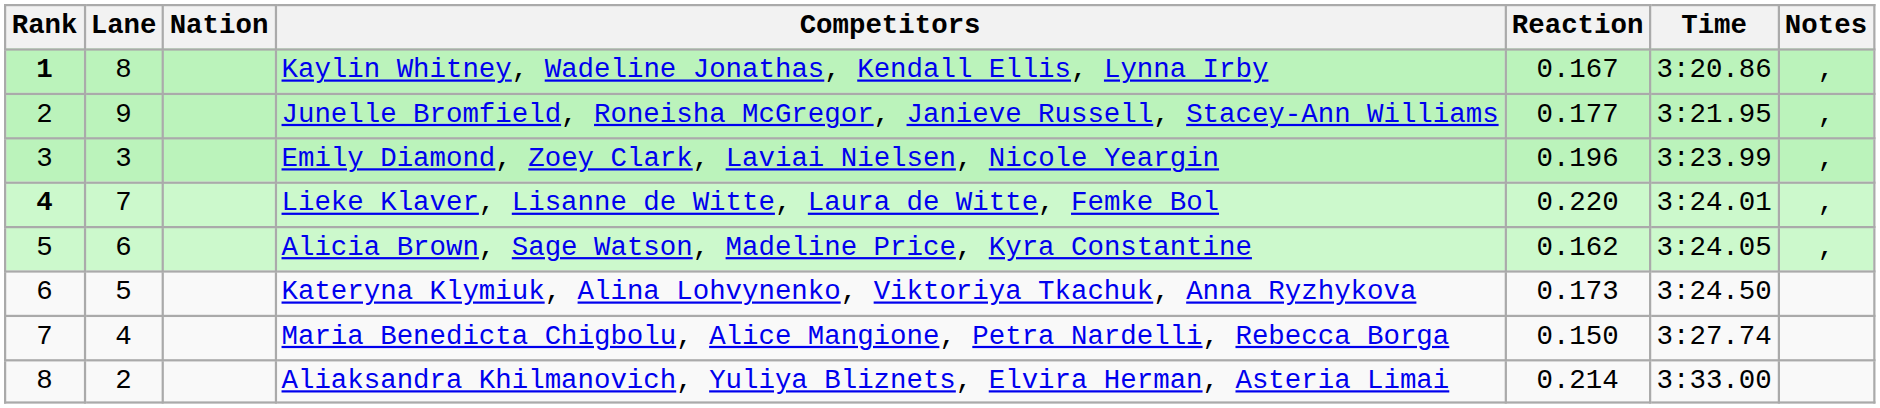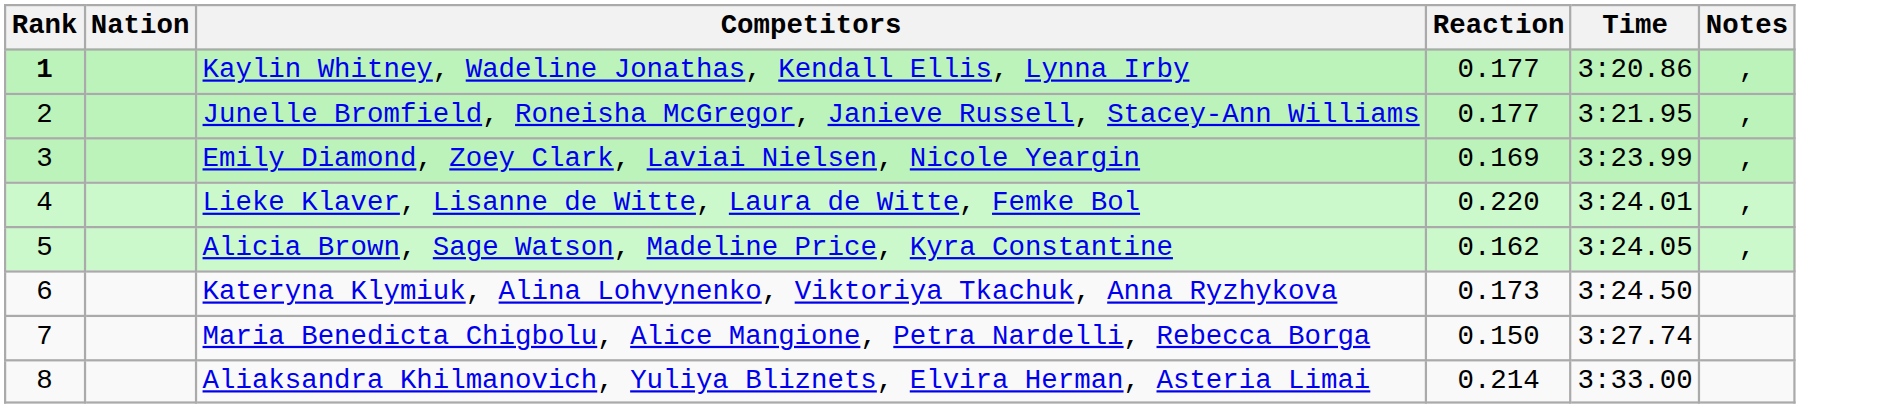 <table class="wikitable sortable" style="text-align:center; font-size:95%">
 <tr>
 <th>Rank</th>
-<th>Lane</th>
 <th>Nation</th>
 <th>Competitors</th>
 <th>Reaction</th>
 <th>Time</th>
 <th>Notes</th>
 </tr>
 <tr bgcolor=bbf3bb>
 <td><strong>1</strong></td>
-<td>8</td>
 <td align=left></td>
 <td align=left><a href='#'>Kaylin Whitney</a>, <a href='#'>Wadeline Jonathas</a>, <a href='#'>Kendall Ellis</a>, <a href='#'>Lynna Irby</a></td>
-<td>0.167</td>
+<td>0.177</td>
 <td>3:20.86</td>
 <td>, </td>
 </tr>
 <tr bgcolor=bbf3bb>
 <td>2</td>
-<td>9</td>
 <td align=left></td>
 <td align=left><a href='#'>Junelle Bromfield</a>, <a href='#'>Roneisha McGregor</a>, <a href='#'>Janieve Russell</a>, <a href='#'>Stacey-Ann Williams</a></td>
 <td>0.177</td>
 <td>3:21.95</td>
 <td>, </td>
 </tr>
 <tr bgcolor=bbf3bb>
 <td>3</td>
-<td>3</td>
 <td align=left></td>
 <td align=left><a href='#'>Emily Diamond</a>, <a href='#'>Zoey Clark</a>, <a href='#'>Laviai Nielsen</a>, <a href='#'>Nicole Yeargin</a></td>
-<td>0.196</td>
+<td>0.169</td>
 <td>3:23.99</td>
 <td>, </td>
 </tr>
 <tr bgcolor=ccf9cc>
-<td><strong>4</strong></td>
-<td>7</td>
+<td>4</td>
 <td align=left></td>
 <td align=left><a href='#'>Lieke Klaver</a>, <a href='#'>Lisanne de Witte</a>, <a href='#'>Laura de Witte</a>, <a href='#'>Femke Bol</a></td>
 <td>0.220</td>
 <td>3:24.01</td>
 <td>, </td>
 </tr>
 <tr bgcolor=ccf9cc>
 <td>5</td>
-<td>6</td>
 <td align=left></td>
 <td align=left><a href='#'>Alicia Brown</a>, <a href='#'>Sage Watson</a>, <a href='#'>Madeline Price</a>, <a href='#'>Kyra Constantine</a></td>
 <td>0.162</td>
 <td>3:24.05</td>
 <td>, </td>
 </tr>
 <tr>
 <td>6</td>
-<td>5</td>
 <td align=left></td>
 <td align=left><a href='#'>Kateryna Klymiuk</a>, <a href='#'>Alina Lohvynenko</a>, <a href='#'>Viktoriya Tkachuk</a>, <a href='#'>Anna Ryzhykova</a></td>
 <td>0.173</td>
 <td>3:24.50</td>
 <td></td>
 </tr>
 <tr>
 <td>7</td>
-<td>4</td>
 <td align=left></td>
 <td align=left><a href='#'>Maria Benedicta Chigbolu</a>, <a href='#'>Alice Mangione</a>, <a href='#'>Petra Nardelli</a>, <a href='#'>Rebecca Borga</a></td>
 <td>0.150</td>
 <td>3:27.74</td>
 <td></td>
 </tr>
 <tr>
 <td>8</td>
-<td>2</td>
 <td align=left></td>
 <td align=left><a href='#'>Aliaksandra Khilmanovich</a>, <a href='#'>Yuliya Bliznets</a>, <a href='#'>Elvira Herman</a>, <a href='#'>Asteria Limai</a></td>
 <td>0.214</td>
 <td>3:33.00</td>
 <td></td>
 </tr>
 </table>
